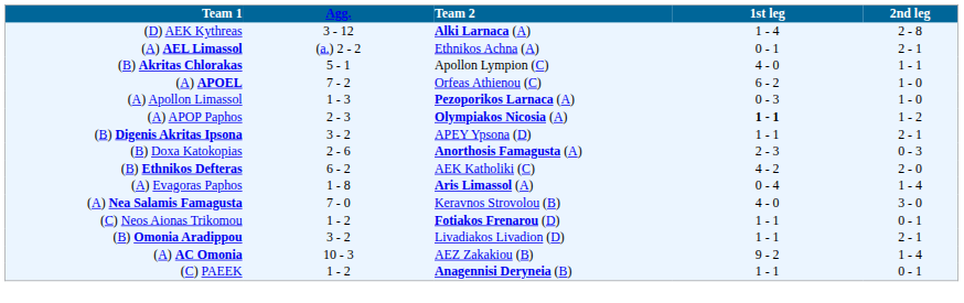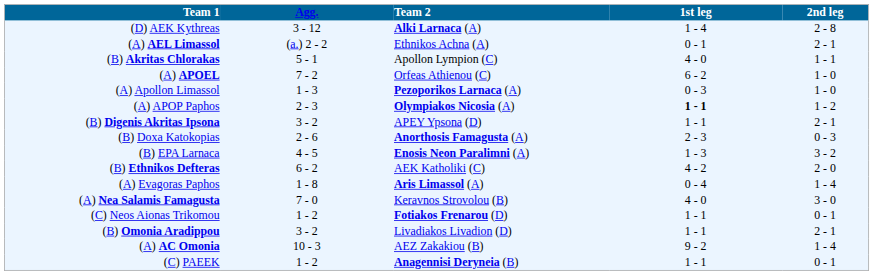 <table cellspacing="0" style="background: #EBF5FF; border: 1px #aaa solid; border-collapse: collapse; font-size: 95%;" width=70%>
 <tr bgcolor=#006699 style="color:white;">
 <th width=25% align="right">Team 1</th>
 <th width=20% align="center"><a href='#'>Agg.</a></th>
 <th width=25% align="left">Team 2</th>
 <th width=20% align="center">1st leg</th>
 <th width=20% align="center">2nd leg</th>
 </tr>
 <tr>
 <td align=right>(<a href='#'>D</a>) <a href='#'>AEK Kythreas</a></td>
 <td align=center>3 - 12</td>
 <td align=left><strong><a href='#'>Alki Larnaca</a></strong> (<a href='#'>A</a>)</td>
 <td align=center>1 - 4</td>
 <td align=center>2 - 8</td>
 </tr>
 <tr>
 <td align=right>(<a href='#'>A</a>) <strong><a href='#'>AEL Limassol</a></strong></td>
 <td align=center>(<a href='#'>a.</a>) 2 - 2</td>
 <td align=left><a href='#'>Ethnikos Achna</a> (<a href='#'>A</a>)</td>
 <td align=center>0 - 1</td>
 <td align=center>2 - 1</td>
 </tr>
 <tr>
 <td align=right>(<a href='#'>B</a>) <strong><a href='#'>Akritas Chlorakas</a></strong></td>
 <td align=center>5 - 1</td>
 <td align=left>Apollon Lympion (<a href='#'>C</a>)</td>
 <td align=center>4 - 0</td>
 <td align=center>1 - 1</td>
 </tr>
 <tr>
 <td align=right>(<a href='#'>A</a>) <strong><a href='#'>APOEL</a></strong></td>
 <td align=center>7 - 2</td>
 <td align=left><a href='#'>Orfeas Athienou</a> (<a href='#'>C</a>)</td>
 <td align=center>6 - 2</td>
 <td align=center>1 - 0</td>
 </tr>
 <tr>
 <td align=right>(<a href='#'>A</a>) <a href='#'>Apollon Limassol</a></td>
 <td align=center>1 - 3</td>
 <td align=left><strong><a href='#'>Pezoporikos Larnaca</a></strong> (<a href='#'>A</a>)</td>
 <td align=center>0 - 3</td>
 <td align=center>1 - 0</td>
 </tr>
 <tr>
 <td align=right>(<a href='#'>A</a>) <a href='#'>APOP Paphos</a></td>
 <td align="center">2 - 3</td>
 <td align=left><strong><a href='#'>Olympiakos Nicosia</a></strong> (<a href='#'>A</a>)</td>
 <td align=center><strong>1 - 1</strong></td>
 <td align=center>1 - 2</td>
 </tr>
 <tr>
 <td align=right>(<a href='#'>B</a>) <strong><a href='#'>Digenis Akritas Ipsona</a></strong></td>
 <td align=center>3 - 2</td>
 <td align=left><a href='#'>APEY Ypsona</a> (<a href='#'>D</a>)</td>
 <td align=center>1 - 1</td>
 <td align=center>2 - 1</td>
 </tr>
 <tr>
 <td align=right>(<a href='#'>B</a>) <a href='#'>Doxa Katokopias</a></td>
 <td align="center">2 - 6</td>
 <td align=left><strong><a href='#'>Anorthosis Famagusta</a></strong> (<a href='#'>A</a>)</td>
 <td align=center>2 - 3</td>
 <td align=center>0 - 3</td>
 </tr>
 <tr>
+<td align=right>(<a href='#'>B</a>) <a href='#'>EPA Larnaca</a></td>
+<td align=center>4 - 5</td>
+<td align=left><strong><a href='#'>Enosis Neon Paralimni</a></strong> (<a href='#'>A</a>)</td>
+<td align=center>1 - 3</td>
+<td align=center>3 - 2</td>
+</tr>
+<tr>
 <td align=right>(<a href='#'>B</a>) <strong><a href='#'>Ethnikos Defteras</a></strong></td>
 <td align=center>6 - 2</td>
 <td align=left><a href='#'>AEK Katholiki</a> (<a href='#'>C</a>)</td>
 <td align=center>4 - 2</td>
 <td align=center>2 - 0</td>
 </tr>
 <tr>
 <td align=right>(<a href='#'>A</a>) <a href='#'>Evagoras Paphos</a></td>
 <td align=center>1 - 8</td>
 <td align=left><strong><a href='#'>Aris Limassol</a></strong> (<a href='#'>A</a>)</td>
 <td align=center>0 - 4</td>
 <td align=center>1 - 4</td>
 </tr>
 <tr>
 <td align=right>(<a href='#'>A</a>) <strong><a href='#'>Nea Salamis Famagusta</a></strong></td>
 <td align=center>7 - 0</td>
 <td align=left><a href='#'>Keravnos Strovolou</a> (<a href='#'>B</a>)</td>
 <td align=center>4 - 0</td>
 <td align=center>3 - 0</td>
 </tr>
 <tr>
 <td align=right>(<a href='#'>C</a>) <a href='#'>Neos Aionas Trikomou</a></td>
 <td align=center>1 - 2</td>
 <td align=left><strong><a href='#'>Fotiakos Frenarou</a></strong> (<a href='#'>D</a>)</td>
 <td align=center>1 - 1</td>
 <td align=center>0 - 1</td>
 </tr>
 <tr>
 <td align=right>(<a href='#'>B</a>) <strong><a href='#'>Omonia Aradippou</a></strong></td>
 <td align=center>3 - 2</td>
 <td align=left><a href='#'>Livadiakos Livadion</a> (<a href='#'>D</a>)</td>
 <td align=center>1 - 1</td>
 <td align=center>2 - 1</td>
 </tr>
 <tr>
 <td align=right>(<a href='#'>A</a>) <strong><a href='#'>AC Omonia</a></strong></td>
 <td align=center>10 - 3</td>
 <td align=left><a href='#'>AEZ Zakakiou</a> (<a href='#'>B</a>)</td>
 <td align=center>9 - 2</td>
 <td align=center>1 - 4</td>
 </tr>
 <tr>
 <td align=right>(<a href='#'>C</a>) <a href='#'>PAEEK</a></td>
 <td align=center>1 - 2</td>
 <td align=left><strong><a href='#'>Anagennisi Deryneia</a></strong> (<a href='#'>B</a>)</td>
 <td align=center>1 - 1</td>
 <td align=center>0 - 1</td>
 </tr>
 <tr>
 </tr>
 </table>
